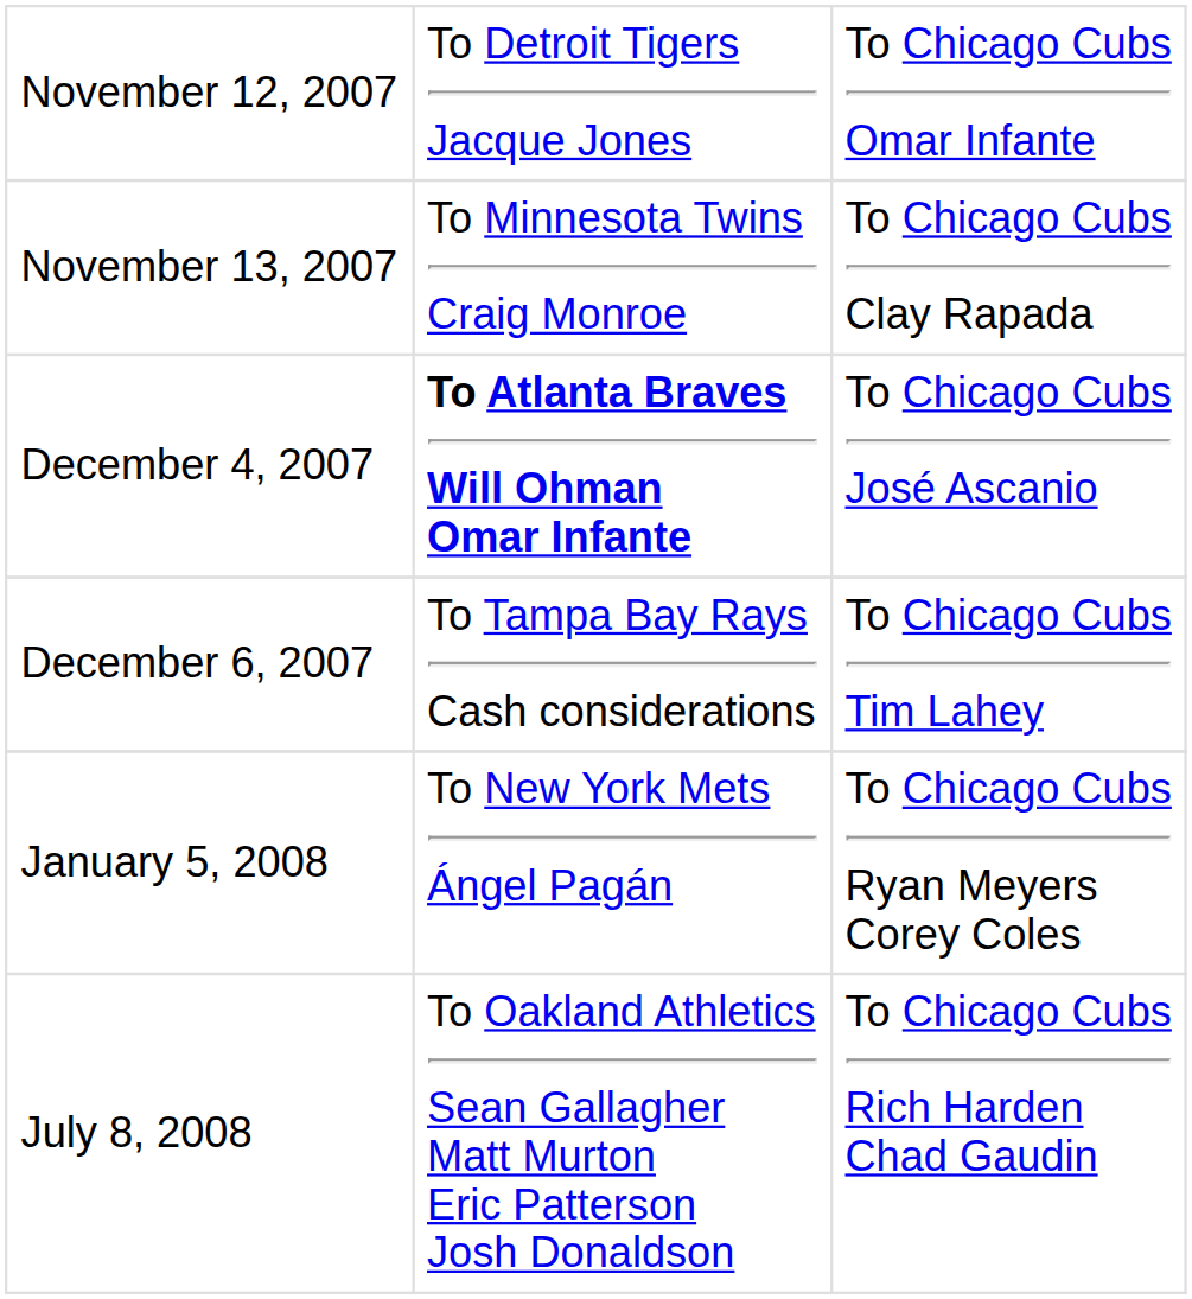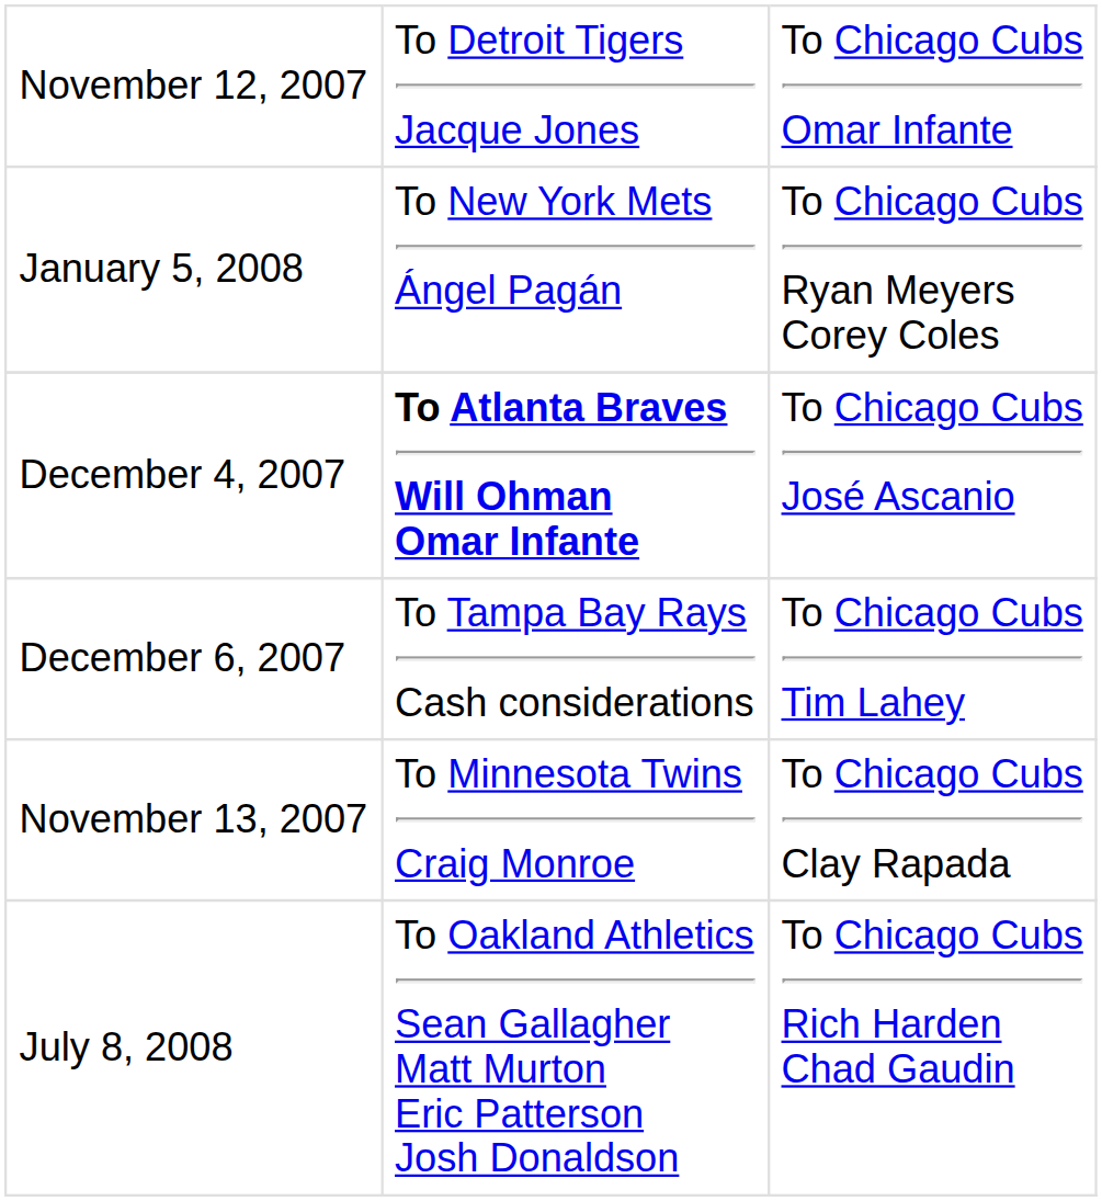 <table border=1 style="border-collapse:collapse" bordercolor="#DFDFDF"  cellpadding="5">
 <tr bgcolor="#FFFFFF">
 <td>November 12, 2007<br></td>
 <td valign="top">To <a href='#'>Detroit Tigers</a> <hr><a href='#'>Jacque Jones</a></td>
 <td valign="top">To <a href='#'>Chicago Cubs</a> <hr><a href='#'>Omar Infante</a></td>
 </tr>
 <tr>
 </tr>
 <tr bgcolor="#FFFFFF">
-<td>November 13, 2007<br></td>
-<td valign="top">To <a href='#'>Minnesota Twins</a> <hr><a href='#'>Craig Monroe</a></td>
-<td valign="top">To <a href='#'>Chicago Cubs</a> <hr>Clay Rapada</td>
+<td>January 5, 2008<br></td>
+<td valign="top">To <a href='#'>New York Mets</a> <hr><a href='#'>Ángel Pagán</a></td>
+<td valign="top">To <a href='#'>Chicago Cubs</a> <hr> Ryan Meyers  <br> Corey Coles</td>
 </tr>
 <tr>
 </tr>
 <tr bgcolor="#FFFFFF">
 <td>December 4, 2007<br></td>
 <td valign="top"><strong>To <a href='#'>Atlanta Braves</a> <hr><a href='#'>Will Ohman</a> <br> <a href='#'>Omar Infante</a></strong></td>
 <td valign="top">To <a href='#'>Chicago Cubs</a> <hr> <a href='#'>José Ascanio</a></td>
 </tr>
 <tr>
 </tr>
 <tr bgcolor="#FFFFFF">
 <td>December 6, 2007<br></td>
 <td valign="top">To <a href='#'>Tampa Bay Rays</a> <hr>Cash considerations</td>
 <td valign="top">To <a href='#'>Chicago Cubs</a> <hr> <a href='#'>Tim Lahey</a></td>
 </tr>
 <tr>
 </tr>
 <tr bgcolor="#FFFFFF">
-<td>January 5, 2008<br></td>
-<td valign="top">To <a href='#'>New York Mets</a> <hr><a href='#'>Ángel Pagán</a></td>
-<td valign="top">To <a href='#'>Chicago Cubs</a> <hr> Ryan Meyers  <br> Corey Coles</td>
+<td>November 13, 2007<br></td>
+<td valign="top">To <a href='#'>Minnesota Twins</a> <hr><a href='#'>Craig Monroe</a></td>
+<td valign="top">To <a href='#'>Chicago Cubs</a> <hr>Clay Rapada</td>
 </tr>
 <tr>
 </tr>
 <tr bgcolor="#FFFFFF">
 <td>July 8, 2008<br></td>
 <td valign="top">To <a href='#'>Oakland Athletics</a> <hr><a href='#'>Sean Gallagher</a> <br> <a href='#'>Matt Murton</a> <br> <a href='#'>Eric Patterson</a> <br> <a href='#'>Josh Donaldson</a></td>
 <td valign="top">To <a href='#'>Chicago Cubs</a> <hr> <a href='#'>Rich Harden</a>  <br> <a href='#'>Chad Gaudin</a></td>
 </tr>
 <tr>
 </tr>
 </table>
